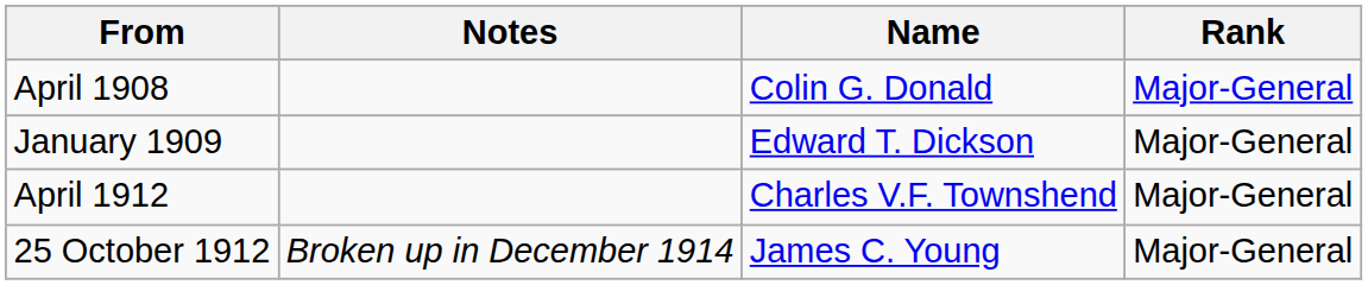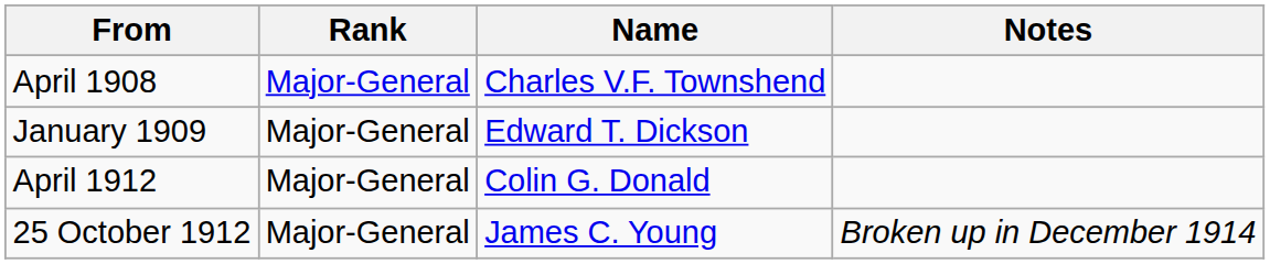 <table class="wikitable">
 <tr>
 <th>From</th>
+<th>Rank</th>
+<th>Name</th>
 <th>Notes</th>
-<th>Name</th>
-<th>Rank</th>
 </tr>
 <tr>
 <td>April 1908</td>
+<td><a href='#'>Major-General</a></td>
+<td><a href='#'>Charles V.F. Townshend</a></td>
 <td></td>
-<td><a href='#'>Colin G. Donald</a></td>
-<td><a href='#'>Major-General</a></td>
 </tr>
 <tr>
 <td>January 1909</td>
+<td>Major-General</td>
+<td><a href='#'>Edward T. Dickson</a></td>
 <td></td>
-<td><a href='#'>Edward T. Dickson</a></td>
-<td>Major-General</td>
 </tr>
 <tr>
 <td>April 1912</td>
+<td>Major-General</td>
+<td><a href='#'>Colin G. Donald</a></td>
 <td></td>
-<td><a href='#'>Charles V.F. Townshend</a></td>
-<td>Major-General</td>
 </tr>
 <tr>
 <td>25 October 1912</td>
+<td>Major-General</td>
+<td><a href='#'>James C. Young</a></td>
 <td><em>Broken up in December 1914</em></td>
-<td><a href='#'>James C. Young</a></td>
-<td>Major-General</td>
 </tr>
 </table>
